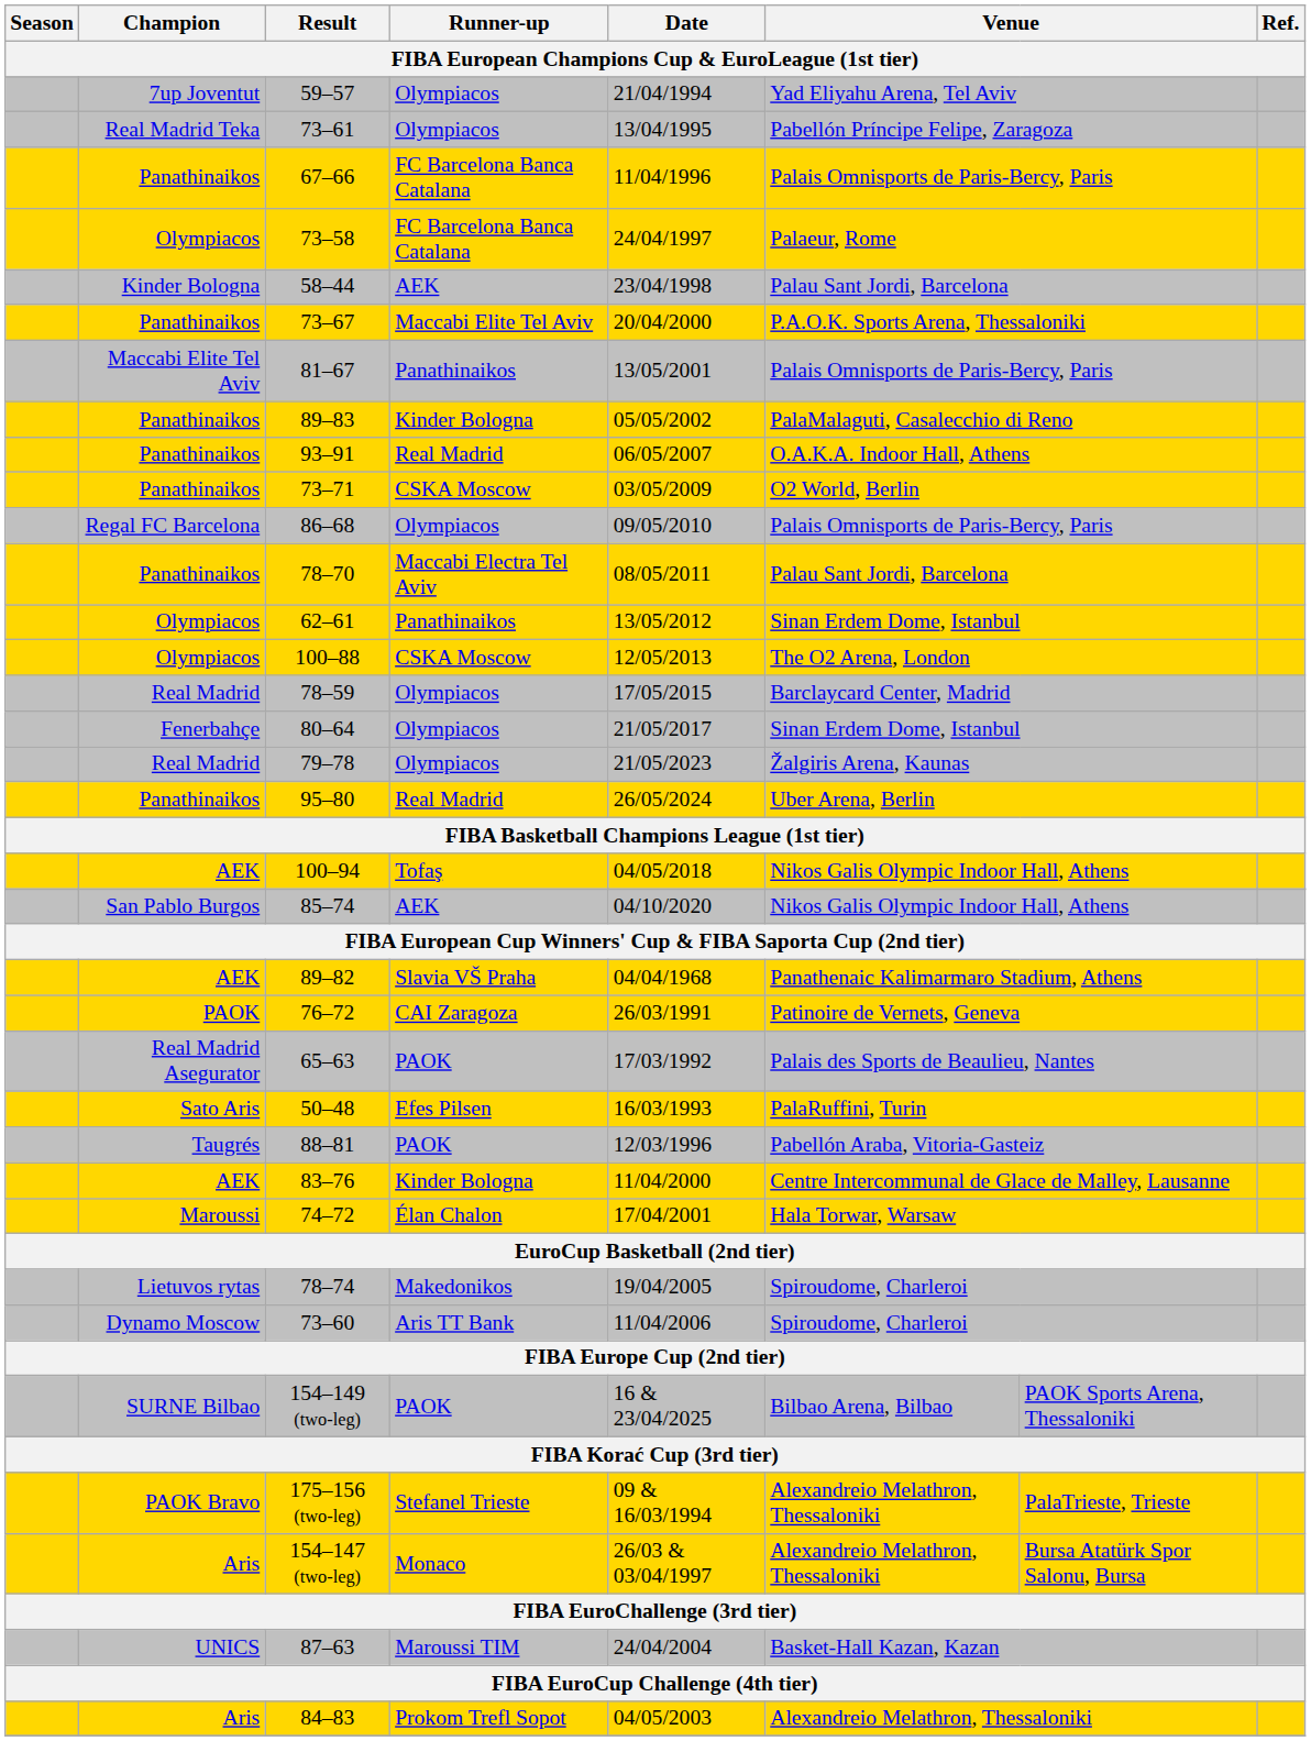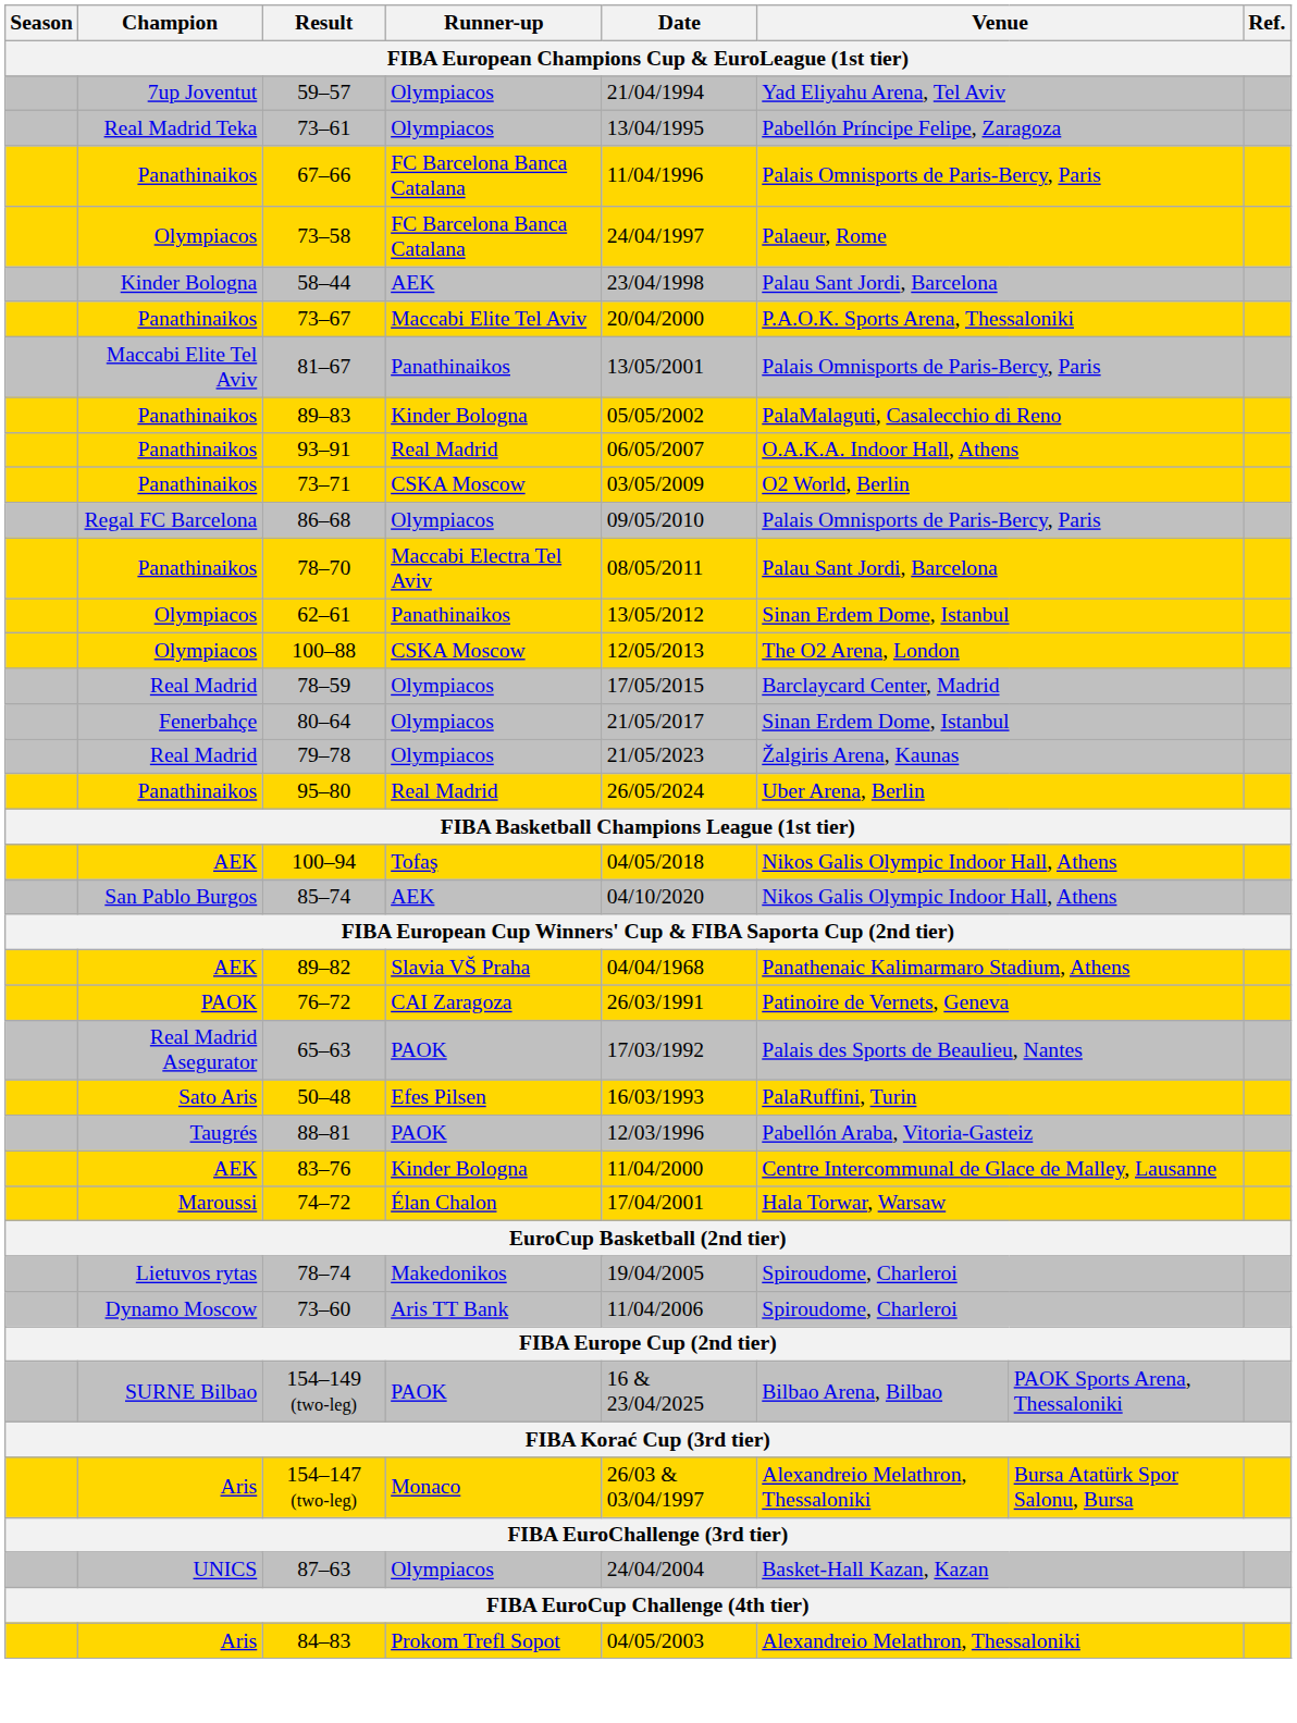 <table class="wikitable" style="font-size:90%">
 <tr>
 <th>Season</th>
 <th>Champion</th>
 <th>Result</th>
 <th>Runner-up</th>
 <th>Date</th>
 <th colspan=2>Venue</th>
 <th>Ref.</th>
 </tr>
 <tr>
 <th colspan=8>FIBA European Champions Cup & EuroLeague (1st tier)</th>
 </tr>
 <tr bgcolor=silver>
 <td></td>
 <td align=right><a href='#'>7up Joventut</a> </td>
 <td align=center>59–57</td>
 <td> <a href='#'>Olympiacos</a></td>
 <td>21/04/1994</td>
 <td colspan=2><a href='#'>Yad Eliyahu Arena</a>, <a href='#'>Tel Aviv</a></td>
 <td></td>
 </tr>
 <tr bgcolor=silver>
 <td></td>
 <td align=right><a href='#'>Real Madrid Teka</a> </td>
 <td align=center>73–61</td>
 <td> <a href='#'>Olympiacos</a></td>
 <td>13/04/1995</td>
 <td colspan=2><a href='#'>Pabellón Príncipe Felipe</a>, <a href='#'>Zaragoza</a></td>
 <td></td>
 </tr>
 <tr bgcolor=gold>
 <td></td>
 <td align=right><a href='#'>Panathinaikos</a> </td>
 <td align=center>67–66</td>
 <td> <a href='#'>FC Barcelona Banca Catalana</a></td>
 <td>11/04/1996</td>
 <td colspan=2><a href='#'>Palais Omnisports de Paris-Bercy</a>, <a href='#'>Paris</a></td>
 <td></td>
 </tr>
 <tr bgcolor=gold>
 <td></td>
 <td align=right><a href='#'>Olympiacos</a> </td>
 <td align=center>73–58</td>
 <td> <a href='#'>FC Barcelona Banca Catalana</a></td>
 <td>24/04/1997</td>
 <td colspan=2><a href='#'>Palaeur</a>, <a href='#'>Rome</a></td>
 <td></td>
 </tr>
 <tr bgcolor=silver>
 <td></td>
 <td align=right><a href='#'>Kinder Bologna</a> </td>
 <td align=center>58–44</td>
 <td> <a href='#'>AEK</a></td>
 <td>23/04/1998</td>
 <td colspan=2><a href='#'>Palau Sant Jordi</a>, <a href='#'>Barcelona</a></td>
 <td></td>
 </tr>
 <tr bgcolor=gold>
 <td></td>
 <td align=right><a href='#'>Panathinaikos</a> </td>
 <td align=center>73–67</td>
 <td> <a href='#'>Maccabi Elite Tel Aviv</a></td>
 <td>20/04/2000</td>
 <td colspan=2><a href='#'>P.A.O.K. Sports Arena</a>, <a href='#'>Thessaloniki</a></td>
 <td></td>
 </tr>
 <tr bgcolor=silver>
 <td></td>
 <td align=right><a href='#'>Maccabi Elite Tel Aviv</a> </td>
 <td align=center>81–67</td>
 <td> <a href='#'>Panathinaikos</a></td>
 <td>13/05/2001</td>
 <td colspan=2><a href='#'>Palais Omnisports de Paris-Bercy</a>, <a href='#'>Paris</a></td>
 <td></td>
 </tr>
 <tr bgcolor=gold>
 <td></td>
 <td align=right><a href='#'>Panathinaikos</a> </td>
 <td align=center>89–83</td>
 <td> <a href='#'>Kinder Bologna</a></td>
 <td>05/05/2002</td>
 <td colspan=2><a href='#'>PalaMalaguti</a>, <a href='#'>Casalecchio di Reno</a></td>
 <td></td>
 </tr>
 <tr bgcolor=gold>
 <td></td>
 <td align=right><a href='#'>Panathinaikos</a> </td>
 <td align=center>93–91</td>
 <td> <a href='#'>Real Madrid</a></td>
 <td>06/05/2007</td>
 <td colspan=2><a href='#'>O.A.K.A. Indoor Hall</a>, <a href='#'>Athens</a></td>
 <td></td>
 </tr>
 <tr bgcolor=gold>
 <td></td>
 <td align=right><a href='#'>Panathinaikos</a> </td>
 <td align=center>73–71</td>
 <td> <a href='#'>CSKA Moscow</a></td>
 <td>03/05/2009</td>
 <td colspan=2><a href='#'>O2 World</a>, <a href='#'>Berlin</a></td>
 <td></td>
 </tr>
 <tr bgcolor=silver>
 <td></td>
 <td align=right><a href='#'>Regal FC Barcelona</a> </td>
 <td align=center>86–68</td>
 <td> <a href='#'>Olympiacos</a></td>
 <td>09/05/2010</td>
 <td colspan=2><a href='#'>Palais Omnisports de Paris-Bercy</a>, <a href='#'>Paris</a></td>
 <td></td>
 </tr>
 <tr bgcolor=gold>
 <td></td>
 <td align=right><a href='#'>Panathinaikos</a> </td>
 <td align=center>78–70</td>
 <td> <a href='#'>Maccabi Electra Tel Aviv</a></td>
 <td>08/05/2011</td>
 <td colspan=2><a href='#'>Palau Sant Jordi</a>, <a href='#'>Barcelona</a></td>
 <td></td>
 </tr>
 <tr bgcolor=gold>
 <td></td>
 <td align=right><a href='#'>Olympiacos</a> </td>
 <td align=center>62–61</td>
 <td> <a href='#'>Panathinaikos</a></td>
 <td>13/05/2012</td>
 <td colspan=2><a href='#'>Sinan Erdem Dome</a>, <a href='#'>Istanbul</a></td>
 <td></td>
 </tr>
 <tr bgcolor=gold>
 <td></td>
 <td align=right><a href='#'>Olympiacos</a> </td>
 <td align=center>100–88</td>
 <td> <a href='#'>CSKA Moscow</a></td>
 <td>12/05/2013</td>
 <td colspan=2><a href='#'>The O2 Arena</a>, <a href='#'>London</a></td>
 <td></td>
 </tr>
 <tr bgcolor=silver>
 <td></td>
 <td align=right><a href='#'>Real Madrid</a> </td>
 <td align=center>78–59</td>
 <td> <a href='#'>Olympiacos</a></td>
 <td>17/05/2015</td>
 <td colspan=2><a href='#'>Barclaycard Center</a>, <a href='#'>Madrid</a></td>
 <td></td>
 </tr>
 <tr bgcolor=silver>
 <td></td>
 <td align=right><a href='#'>Fenerbahçe</a> </td>
 <td align=center>80–64</td>
 <td> <a href='#'>Olympiacos</a></td>
 <td>21/05/2017</td>
 <td colspan=2><a href='#'>Sinan Erdem Dome</a>, <a href='#'>Istanbul</a></td>
 <td></td>
 </tr>
 <tr bgcolor=silver>
 <td></td>
 <td align=right><a href='#'>Real Madrid</a> </td>
 <td align=center>79–78</td>
 <td> <a href='#'>Olympiacos</a></td>
 <td>21/05/2023</td>
 <td colspan=2><a href='#'>Žalgiris Arena</a>, <a href='#'>Kaunas</a></td>
 <td></td>
 </tr>
 <tr bgcolor=gold>
 <td></td>
 <td align=right><a href='#'>Panathinaikos</a> </td>
 <td align=center>95–80</td>
 <td> <a href='#'>Real Madrid</a></td>
 <td>26/05/2024</td>
 <td colspan=2><a href='#'>Uber Arena</a>, <a href='#'>Berlin</a></td>
 <td></td>
 </tr>
 <tr>
 <th colspan=8>FIBA Basketball Champions League (1st tier)</th>
 </tr>
 <tr bgcolor=gold>
 <td></td>
 <td align=right><a href='#'>AEK</a> </td>
 <td align=center>100–94</td>
 <td> <a href='#'>Tofaş</a></td>
 <td>04/05/2018</td>
 <td colspan=2><a href='#'>Nikos Galis Olympic Indoor Hall</a>, <a href='#'>Athens</a></td>
 <td></td>
 </tr>
 <tr>
 </tr>
 <tr bgcolor=silver>
 <td></td>
 <td align=right><a href='#'>San Pablo Burgos</a> </td>
 <td align=center>85–74</td>
 <td> <a href='#'>AEK</a></td>
 <td>04/10/2020</td>
 <td colspan=2><a href='#'>Nikos Galis Olympic Indoor Hall</a>, <a href='#'>Athens</a></td>
 <td></td>
 </tr>
 <tr>
 <th colspan=8><strong>FIBA European Cup Winners' Cup</strong> & FIBA Saporta Cup (2nd tier)</th>
 </tr>
 <tr bgcolor=gold>
 <td></td>
 <td align=right><a href='#'>AEK</a> </td>
 <td align=center>89–82</td>
 <td> <a href='#'>Slavia VŠ Praha</a></td>
 <td>04/04/1968</td>
 <td colspan=2><a href='#'>Panathenaic Kalimarmaro Stadium</a>, <a href='#'>Athens</a></td>
 <td></td>
 </tr>
 <tr bgcolor=gold>
 <td></td>
 <td align=right><a href='#'>PAOK</a> </td>
 <td align=center>76–72</td>
 <td> <a href='#'>CAI Zaragoza</a></td>
 <td>26/03/1991</td>
 <td colspan=2><a href='#'>Patinoire de Vernets</a>, <a href='#'>Geneva</a></td>
 <td></td>
 </tr>
 <tr bgcolor=silver>
 <td></td>
 <td align=right><a href='#'>Real Madrid Asegurator</a> </td>
 <td align=center>65–63</td>
 <td> <a href='#'>PAOK</a></td>
 <td>17/03/1992</td>
 <td colspan=2><a href='#'>Palais des Sports de Beaulieu</a>, <a href='#'>Nantes</a></td>
 <td></td>
 </tr>
 <tr bgcolor=gold>
 <td></td>
 <td align=right><a href='#'>Sato Aris</a> </td>
 <td align=center>50–48</td>
 <td> <a href='#'>Efes Pilsen</a></td>
 <td>16/03/1993</td>
 <td colspan=2><a href='#'>PalaRuffini</a>, <a href='#'>Turin</a></td>
 <td></td>
 </tr>
 <tr bgcolor=silver>
 <td></td>
 <td align=right><a href='#'>Taugrés</a> </td>
 <td align=center>88–81</td>
 <td> <a href='#'>PAOK</a></td>
 <td>12/03/1996</td>
 <td colspan=2><a href='#'>Pabellón Araba</a>, <a href='#'>Vitoria-Gasteiz</a></td>
 <td></td>
 </tr>
 <tr bgcolor=gold>
 <td></td>
 <td align=right><a href='#'>AEK</a> </td>
 <td align=center>83–76</td>
 <td> <a href='#'>Kinder Bologna</a></td>
 <td>11/04/2000</td>
 <td colspan=2><a href='#'>Centre Intercommunal de Glace de Malley</a>, <a href='#'>Lausanne</a></td>
 <td></td>
 </tr>
 <tr bgcolor=gold>
 <td></td>
 <td align=right><a href='#'>Maroussi</a> </td>
 <td align=center>74–72</td>
 <td> <a href='#'>Élan Chalon</a></td>
 <td>17/04/2001</td>
 <td colspan=2><a href='#'>Hala Torwar</a>, <a href='#'>Warsaw</a></td>
 <td></td>
 </tr>
 <tr>
 <th colspan=8>EuroCup Basketball (2nd tier)</th>
 </tr>
 <tr bgcolor=silver>
 <td></td>
 <td align=right><a href='#'>Lietuvos rytas</a> </td>
 <td align=center>78–74</td>
 <td> <a href='#'>Makedonikos</a></td>
 <td>19/04/2005</td>
 <td colspan=2><a href='#'>Spiroudome</a>, <a href='#'>Charleroi</a></td>
 <td></td>
 </tr>
 <tr bgcolor=silver>
 <td></td>
 <td align=right><a href='#'>Dynamo Moscow</a> </td>
 <td align=center>73–60</td>
 <td> <a href='#'>Aris TT Bank</a></td>
 <td>11/04/2006</td>
 <td colspan=2><a href='#'>Spiroudome</a>, <a href='#'>Charleroi</a></td>
 <td></td>
 </tr>
 <tr>
 <th colspan=8>FIBA Europe Cup (2nd tier)</th>
 </tr>
 <tr bgcolor=silver>
 <td></td>
 <td align=right><a href='#'>SURNE Bilbao</a> </td>
 <td align=center>154–149 <small>(two-leg)</small></td>
 <td> <a href='#'>PAOK</a></td>
 <td>16 & 23/04/2025</td>
 <td><a href='#'>Bilbao Arena</a>, <a href='#'>Bilbao</a></td>
 <td><a href='#'>PAOK Sports Arena</a>, <a href='#'>Thessaloniki</a></td>
 <td></td>
 </tr>
 <tr>
 <th colspan=8>FIBA Korać Cup (3rd tier)</th>
 </tr>
 <tr bgcolor=gold>
 <td></td>
-<td align=right><a href='#'>PAOK Bravo</a> </td>
-<td align=center>175–156 <small>(two-leg)</small></td>
-<td> <a href='#'>Stefanel Trieste</a></td>
-<td>09 & 16/03/1994</td>
-<td><a href='#'>Alexandreio Melathron</a>, <a href='#'>Thessaloniki</a></td>
-<td><a href='#'>PalaTrieste</a>, <a href='#'>Trieste</a></td>
-<td></td>
-</tr>
-<tr bgcolor=gold>
-<td></td>
 <td align=right><a href='#'>Aris</a> </td>
 <td align=center>154–147 <small>(two-leg)</small></td>
 <td> <a href='#'>Monaco</a></td>
 <td>26/03 & 03/04/1997</td>
 <td><a href='#'>Alexandreio Melathron</a>, <a href='#'>Thessaloniki</a></td>
 <td><a href='#'>Bursa Atatürk Spor Salonu</a>, <a href='#'>Bursa</a></td>
 <td></td>
 </tr>
 <tr>
 <th colspan=8>FIBA EuroChallenge (3rd tier)</th>
 </tr>
 <tr bgcolor=silver>
 <td></td>
 <td align=right><a href='#'>UNICS</a> </td>
 <td align=center>87–63</td>
-<td> <a href='#'>Maroussi TIM</a></td>
+<td> <a href='#'>Olympiacos</a></td>
 <td>24/04/2004</td>
 <td colspan=2><a href='#'>Basket-Hall Kazan</a>, <a href='#'>Kazan</a></td>
 <td></td>
 </tr>
 <tr>
 <th colspan=8>FIBA EuroCup Challenge (4th tier)</th>
 </tr>
 <tr bgcolor=gold>
 <td></td>
 <td align=right><a href='#'>Aris</a> </td>
 <td align=center>84–83</td>
 <td> <a href='#'>Prokom Trefl Sopot</a></td>
 <td>04/05/2003</td>
 <td colspan=2><a href='#'>Alexandreio Melathron</a>, <a href='#'>Thessaloniki</a></td>
 <td></td>
 </tr>
 <tr>
 </tr>
 </table>
